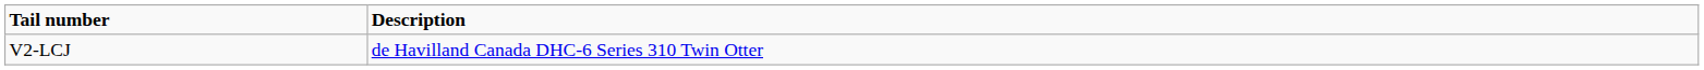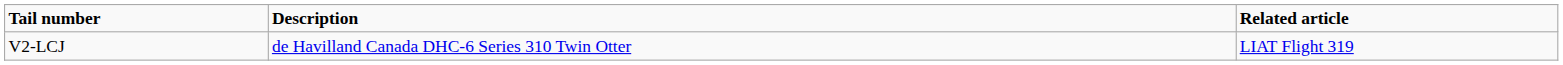 <table class="wikitable" width="90%">
 <tr>
 <td><strong>Tail number</strong></td>
 <td><strong>Description</strong></td>
+<td><strong>Related article</strong></td>
 </tr>
 <tr>
 <td>V2-LCJ</td>
 <td><a href='#'>de Havilland Canada DHC-6 Series 310 Twin Otter</a></td>
+<td><a href='#'>LIAT Flight 319</a></td>
 </tr>
 </table>
